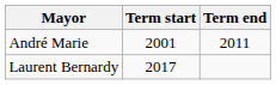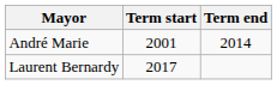 <table class="wikitable">
 <tr>
 <th>Mayor</th>
 <th>Term start</th>
 <th>Term end</th>
 </tr>
 <tr>
 <td>André Marie</td>
 <td align=center>2001</td>
-<td align=center>2011</td>
+<td align=center>2014</td>
 </tr>
 <tr>
 <td>Laurent Bernardy</td>
 <td align=center>2017</td>
 <td align=center></td>
 </tr>
 </table>
